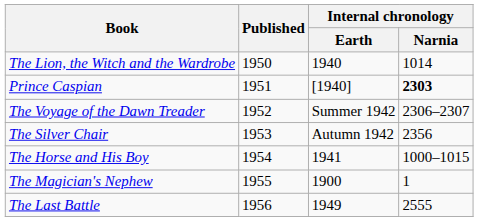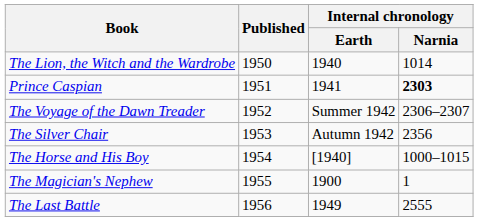 <table class="wikitable sortable" style="margin:auto;">
 <tr>
 <th rowspan=2 data-sort-type=text>Book</th>
 <th rowspan=2 data-sort-type=number>Published</th>
 <th colspan=2>Internal chronology</th>
 </tr>
 <tr>
 <th data-sort-type=number>Earth</th>
 <th data-sort-type=number>Narnia</th>
 </tr>
 <tr>
 <td data-sort-value="Lion"><em><a href='#'>The Lion, the Witch and the Wardrobe</a></em></td>
 <td>1950</td>
 <td>1940</td>
 <td>1014<br></td>
 </tr>
 <tr>
 <td data-sort-value="Voyage"><em><a href='#'>Prince Caspian</a></em></td>
 <td>1951</td>
-<td data-sort-value=1940.1>[1940]</td>
+<td>1941</td>
 <td><strong>2303</strong></td>
 </tr>
 <tr>
 <td data-sort-value="Voyage"><em><a href='#'>The Voyage of the Dawn Treader</a></em></td>
 <td>1952</td>
 <td data-sort-value=1942.1>Summer 1942</td>
 <td>2306–2307</td>
 </tr>
 <tr>
 <td data-sort-value="Silver"><em><a href='#'>The Silver Chair</a></em></td>
 <td>1953</td>
 <td data-sort-value=1942.2>Autumn 1942</td>
 <td>2356</td>
 </tr>
 <tr>
 <td data-sort-value="Horse"><em><a href='#'>The Horse and His Boy</a></em></td>
 <td>1954</td>
-<td>1941</td>
+<td data-sort-value=1940.1>[1940]</td>
 <td>1000–1015</td>
 </tr>
 <tr>
 <td data-sort-value="Magician"><em><a href='#'>The Magician's Nephew</a></em></td>
 <td>1955</td>
 <td>1900</td>
 <td>1</td>
 </tr>
 <tr>
 <td data-sort-value="Last"><em><a href='#'>The Last Battle</a></em></td>
 <td>1956</td>
 <td>1949</td>
 <td>2555</td>
 </tr>
 </table>
